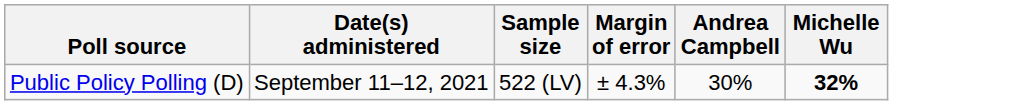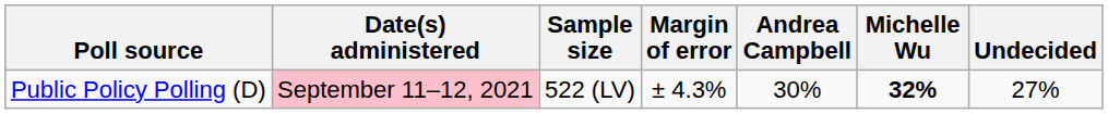 <table class="wikitable" style="font-size:90%;text-align:center;">
 <tr valign=bottom>
 <th>Poll source</th>
 <th>Date(s)<br>administered</th>
 <th>Sample<br>size</th>
 <th>Margin<br>of error</th>
 <th style="width:60px;">Andrea<br>Campbell</th>
 <th style="width:60px;">Michelle<br>Wu</th>
+<th>Undecided</th>
 </tr>
 <tr>
 <td style="text-align:left;"><a href='#'>Public Policy Polling</a> (D)</td>
-<td>September 11–12, 2021</td>
+<td style="background: pink;">September 11–12, 2021</td>
 <td>522 (LV)</td>
 <td>± 4.3%</td>
 <td>30%</td>
 <td><strong>32%</strong></td>
+<td>27%</td>
 </tr>
 </table>
